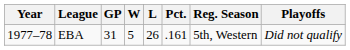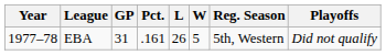 <table class="wikitable">
 <tr>
 <th>Year</th>
 <th>League</th>
 <th>GP</th>
+<th>Pct.</th>
+<th>L</th>
 <th>W</th>
-<th>L</th>
-<th>Pct.</th>
 <th>Reg. Season</th>
 <th>Playoffs</th>
 </tr>
 <tr>
 <td>1977–78</td>
 <td>EBA</td>
 <td>31</td>
+<td>.161</td>
+<td>26</td>
 <td>5</td>
-<td>26</td>
-<td>.161</td>
 <td>5th, Western</td>
 <td><em>Did not qualify</em></td>
 </tr>
 </table>
